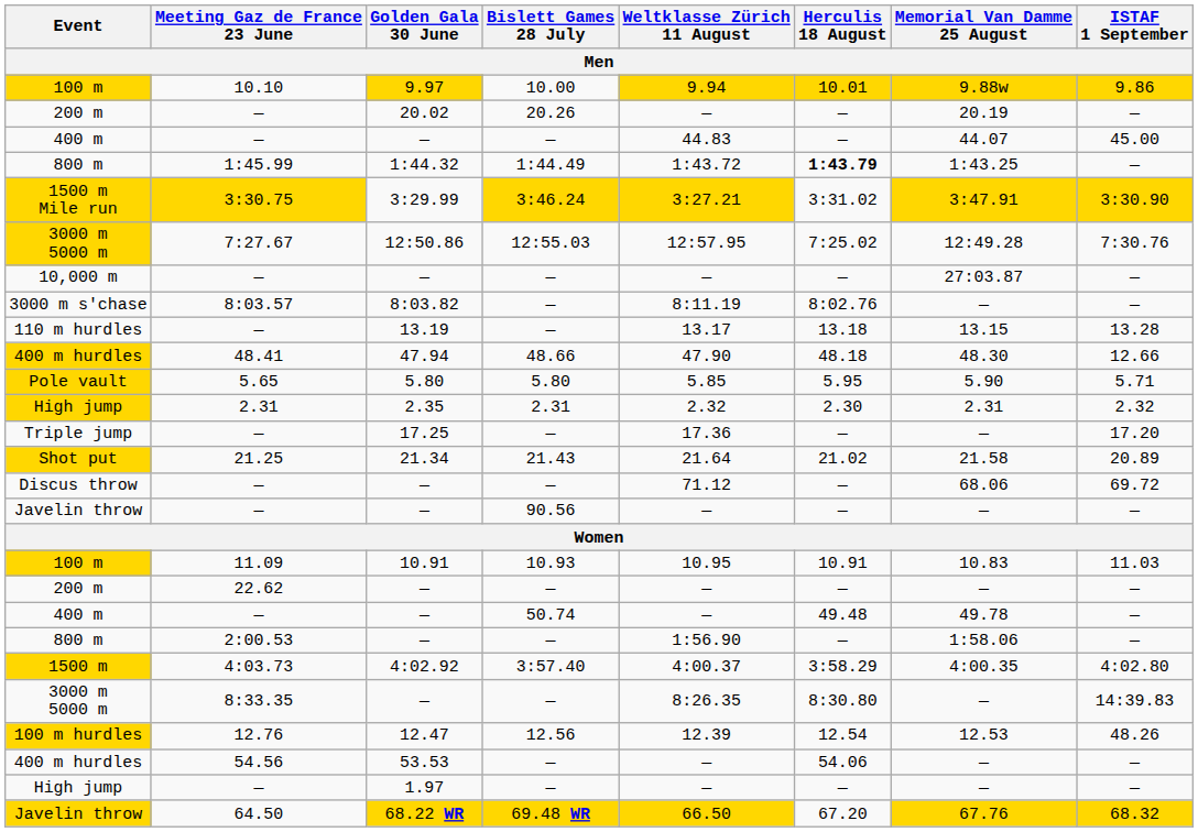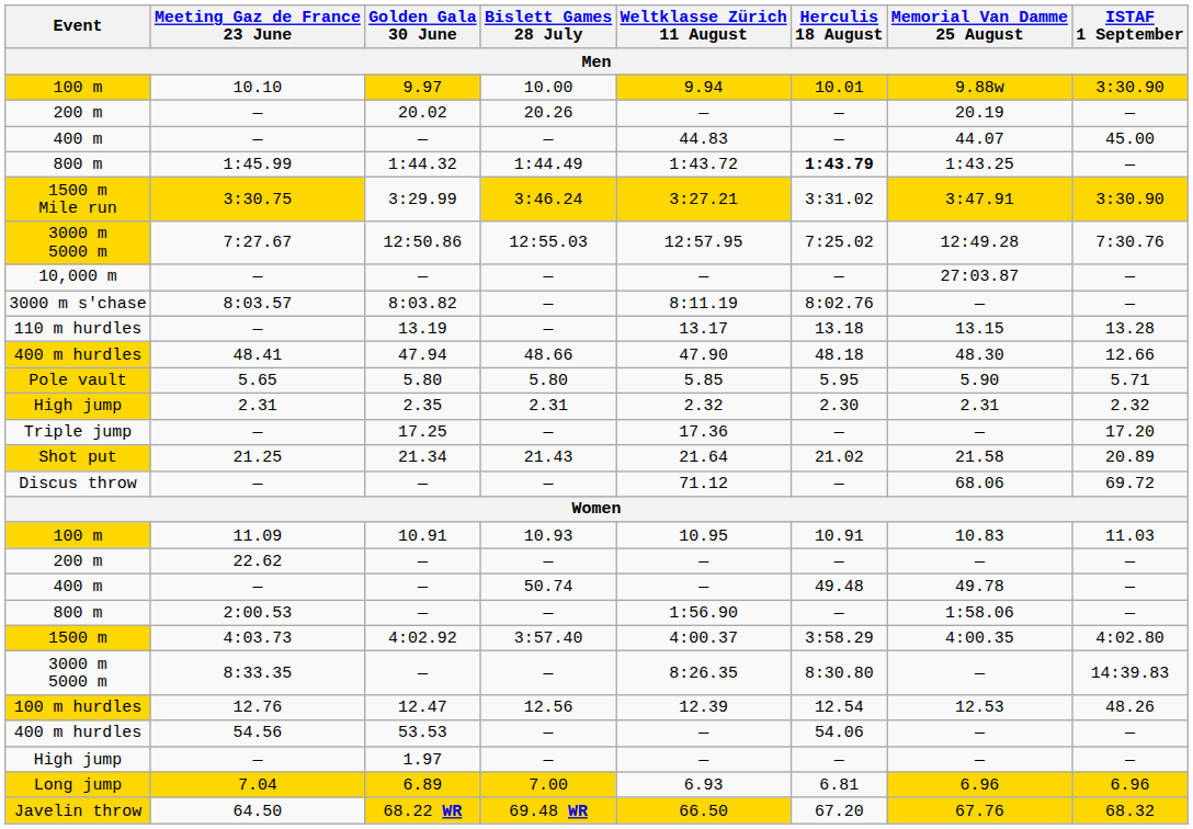 <table class="wikitable" style="text-align: center; font-size: 85%; border">
 <tr>
 <th>Event</th>
 <th><a href='#'>Meeting Gaz de France</a> <br>23 June</th>
 <th><a href='#'>Golden Gala</a> <br>30 June</th>
 <th><a href='#'>Bislett Games</a> <br>28 July</th>
 <th><a href='#'>Weltklasse Zürich</a> <br>11 August</th>
 <th><a href='#'>Herculis</a> <br>18 August</th>
 <th><a href='#'>Memorial Van Damme</a> <br>25 August</th>
 <th><a href='#'>ISTAF</a> <br>1 September</th>
 </tr>
 <tr>
 <th colspan="8">Men</th>
 </tr>
 <tr>
 <td bgcolor=gold>100 m</td>
 <td> 10.10</td>
 <td bgcolor=gold> 9.97</td>
 <td> 10.00</td>
 <td bgcolor=gold> 9.94</td>
 <td bgcolor=gold> 10.01</td>
 <td bgcolor=gold> 9.88w</td>
-<td bgcolor=gold> 9.86</td>
+<td bgcolor=gold> 3:30.90</td>
 </tr>
 <tr>
 <td>200 m</td>
 <td>—</td>
 <td> 20.02</td>
 <td> 20.26</td>
 <td>—</td>
 <td>—</td>
 <td> 20.19</td>
 <td>—</td>
 </tr>
 <tr>
 <td>400 m</td>
 <td>—</td>
 <td>—</td>
 <td>—</td>
 <td> 44.83</td>
 <td>—</td>
 <td> 44.07</td>
 <td> 45.00</td>
 </tr>
 <tr>
 <td>800 m</td>
 <td> 1:45.99</td>
 <td> 1:44.32</td>
 <td> 1:44.49</td>
 <td> 1:43.72</td>
 <td><strong> 1:43.79</strong></td>
 <td> 1:43.25</td>
 <td>—</td>
 </tr>
 <tr>
 <td bgcolor=gold>1500 m  <br> Mile run</td>
 <td bgcolor=gold> 3:30.75</td>
 <td> 3:29.99</td>
 <td bgcolor=gold> 3:46.24</td>
 <td bgcolor=gold> 3:27.21</td>
 <td> 3:31.02</td>
 <td bgcolor=gold> 3:47.91</td>
 <td bgcolor=gold> 3:30.90</td>
 </tr>
 <tr>
 <td bgcolor=gold>3000 m <br> 5000 m</td>
 <td> 7:27.67</td>
 <td> 12:50.86</td>
 <td> 12:55.03</td>
 <td> 12:57.95</td>
 <td> 7:25.02</td>
 <td> 12:49.28</td>
 <td> 7:30.76</td>
 </tr>
 <tr>
 <td>10,000 m</td>
 <td>—</td>
 <td>—</td>
 <td>—</td>
 <td>—</td>
 <td>—</td>
 <td> 27:03.87</td>
 <td>—</td>
 </tr>
 <tr>
 <td>3000 m s'chase</td>
 <td> 8:03.57</td>
 <td> 8:03.82</td>
 <td>—</td>
 <td> 8:11.19</td>
 <td> 8:02.76</td>
 <td>—</td>
 <td>—</td>
 </tr>
 <tr>
 <td>110 m hurdles</td>
 <td>—</td>
 <td> 13.19</td>
 <td>—</td>
 <td> 13.17</td>
 <td> 13.18</td>
 <td> 13.15</td>
 <td> 13.28</td>
 </tr>
 <tr>
 <td bgcolor=gold>400 m hurdles</td>
 <td> 48.41</td>
 <td> 47.94</td>
 <td> 48.66</td>
 <td> 47.90</td>
 <td> 48.18</td>
 <td> 48.30</td>
 <td> 12.66</td>
 </tr>
 <tr>
 <td bgcolor=gold>Pole vault</td>
 <td> 5.65</td>
 <td> 5.80</td>
 <td> 5.80</td>
 <td> 5.85</td>
 <td> 5.95</td>
 <td> 5.90</td>
 <td> 5.71</td>
 </tr>
 <tr>
 <td bgcolor=gold>High jump</td>
 <td> 2.31</td>
 <td> 2.35</td>
 <td> 2.31</td>
 <td> 2.32</td>
 <td> 2.30</td>
 <td> 2.31</td>
 <td> 2.32</td>
 </tr>
 <tr>
 <td>Triple jump</td>
 <td>—</td>
 <td> 17.25</td>
 <td>—</td>
 <td> 17.36</td>
 <td>—</td>
 <td>—</td>
 <td> 17.20</td>
 </tr>
 <tr>
 <td bgcolor=gold>Shot put</td>
 <td> 21.25</td>
 <td> 21.34</td>
 <td> 21.43</td>
 <td> 21.64</td>
 <td> 21.02</td>
 <td> 21.58</td>
 <td> 20.89</td>
 </tr>
 <tr>
 <td>Discus throw</td>
 <td>—</td>
 <td>—</td>
 <td>—</td>
 <td> 71.12</td>
 <td>—</td>
 <td> 68.06</td>
 <td> 69.72</td>
 </tr>
 <tr>
-<td>Javelin throw</td>
-<td>—</td>
-<td>—</td>
-<td> 90.56</td>
-<td>—</td>
-<td>—</td>
-<td>—</td>
-<td>—</td>
-</tr>
-<tr>
 <th colspan="8">Women</th>
 </tr>
 <tr>
 <td bgcolor=gold>100 m</td>
 <td> 11.09</td>
 <td> 10.91</td>
 <td> 10.93</td>
 <td> 10.95</td>
 <td> 10.91</td>
 <td> 10.83</td>
 <td> 11.03</td>
 </tr>
 <tr>
 <td>200 m</td>
 <td> 22.62</td>
 <td>—</td>
 <td>—</td>
 <td>—</td>
 <td>—</td>
 <td>—</td>
 <td>—</td>
 </tr>
 <tr>
 <td>400 m</td>
 <td>—</td>
 <td>—</td>
 <td> 50.74</td>
 <td>—</td>
 <td> 49.48</td>
 <td> 49.78</td>
 <td>—</td>
 </tr>
 <tr>
 <td>800 m</td>
 <td> 2:00.53</td>
 <td>—</td>
 <td>—</td>
 <td> 1:56.90</td>
 <td>—</td>
 <td> 1:58.06</td>
 <td>—</td>
 </tr>
 <tr>
 <td bgcolor=gold>1500 m</td>
 <td> 4:03.73</td>
 <td> 4:02.92</td>
 <td> 3:57.40</td>
 <td> 4:00.37</td>
 <td> 3:58.29</td>
 <td> 4:00.35</td>
 <td> 4:02.80</td>
 </tr>
 <tr>
 <td>3000 m  <br> 5000 m</td>
 <td> 8:33.35</td>
 <td>—</td>
 <td>—</td>
 <td> 8:26.35</td>
 <td> 8:30.80</td>
 <td>—</td>
 <td> 14:39.83</td>
 </tr>
 <tr>
 <td bgcolor=gold>100 m hurdles</td>
 <td> 12.76</td>
 <td> 12.47</td>
 <td> 12.56</td>
 <td> 12.39</td>
 <td> 12.54</td>
 <td> 12.53</td>
 <td> 48.26</td>
 </tr>
 <tr>
 <td>400 m hurdles</td>
 <td> 54.56</td>
 <td> 53.53</td>
 <td>—</td>
 <td>—</td>
 <td> 54.06</td>
 <td>—</td>
 <td>—</td>
 </tr>
 <tr>
 <td>High jump</td>
 <td>—</td>
 <td> 1.97</td>
 <td>—</td>
 <td>—</td>
 <td>—</td>
 <td>—</td>
 <td>—</td>
 </tr>
 <tr>
+<td bgcolor=gold>Long jump</td>
+<td bgcolor=gold> 7.04</td>
+<td bgcolor=gold> 6.89</td>
+<td bgcolor=gold> 7.00</td>
+<td> 6.93</td>
+<td> 6.81</td>
+<td bgcolor=gold> 6.96</td>
+<td bgcolor=gold> 6.96</td>
+</tr>
+<tr>
 <td bgcolor=gold>Javelin throw</td>
 <td> 64.50</td>
 <td bgcolor=gold> 68.22 <strong><a href='#'>WR</a></strong></td>
 <td bgcolor=gold> 69.48 <strong><a href='#'>WR</a></strong></td>
 <td bgcolor=gold> 66.50</td>
 <td> 67.20</td>
 <td bgcolor=gold> 67.76</td>
 <td bgcolor=gold> 68.32</td>
 </tr>
 </table>
